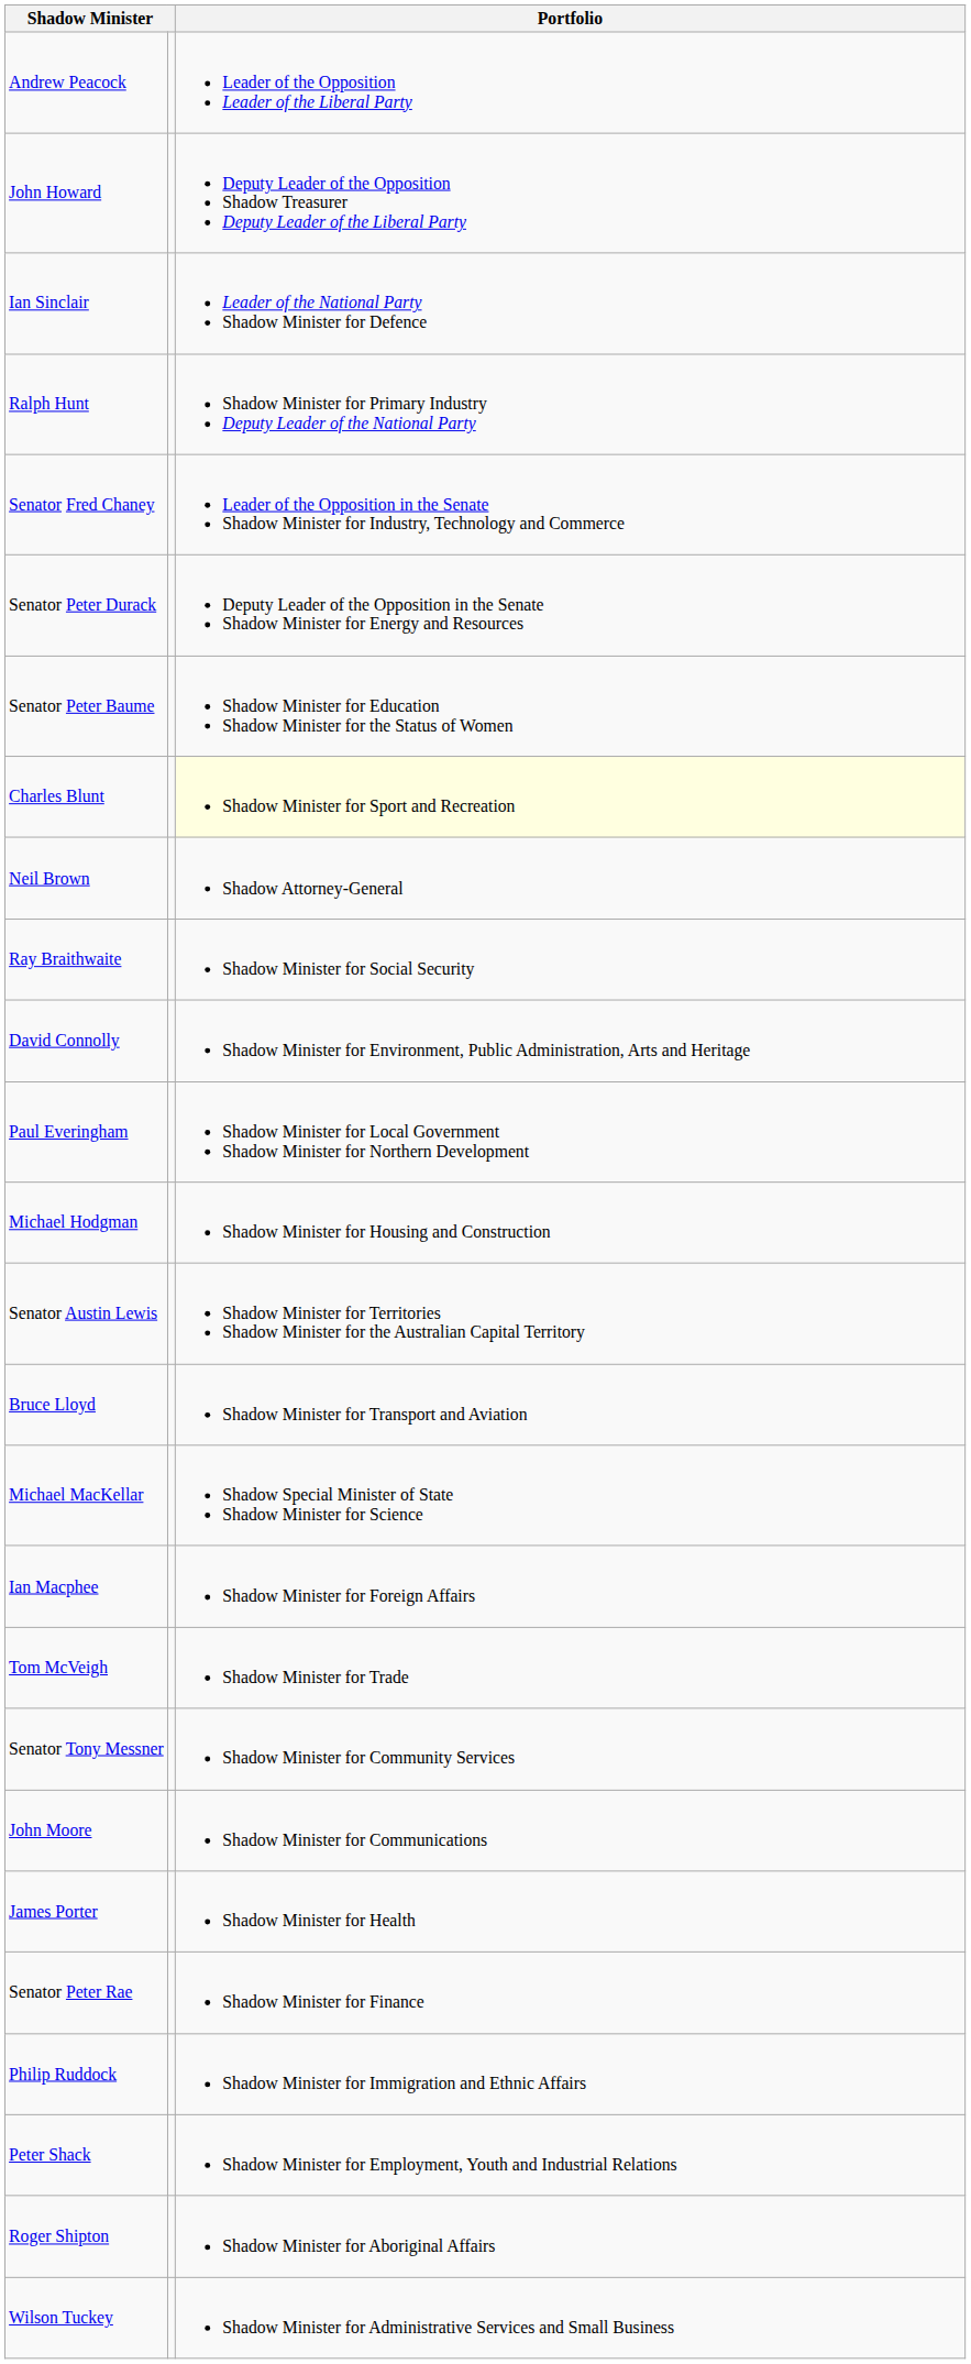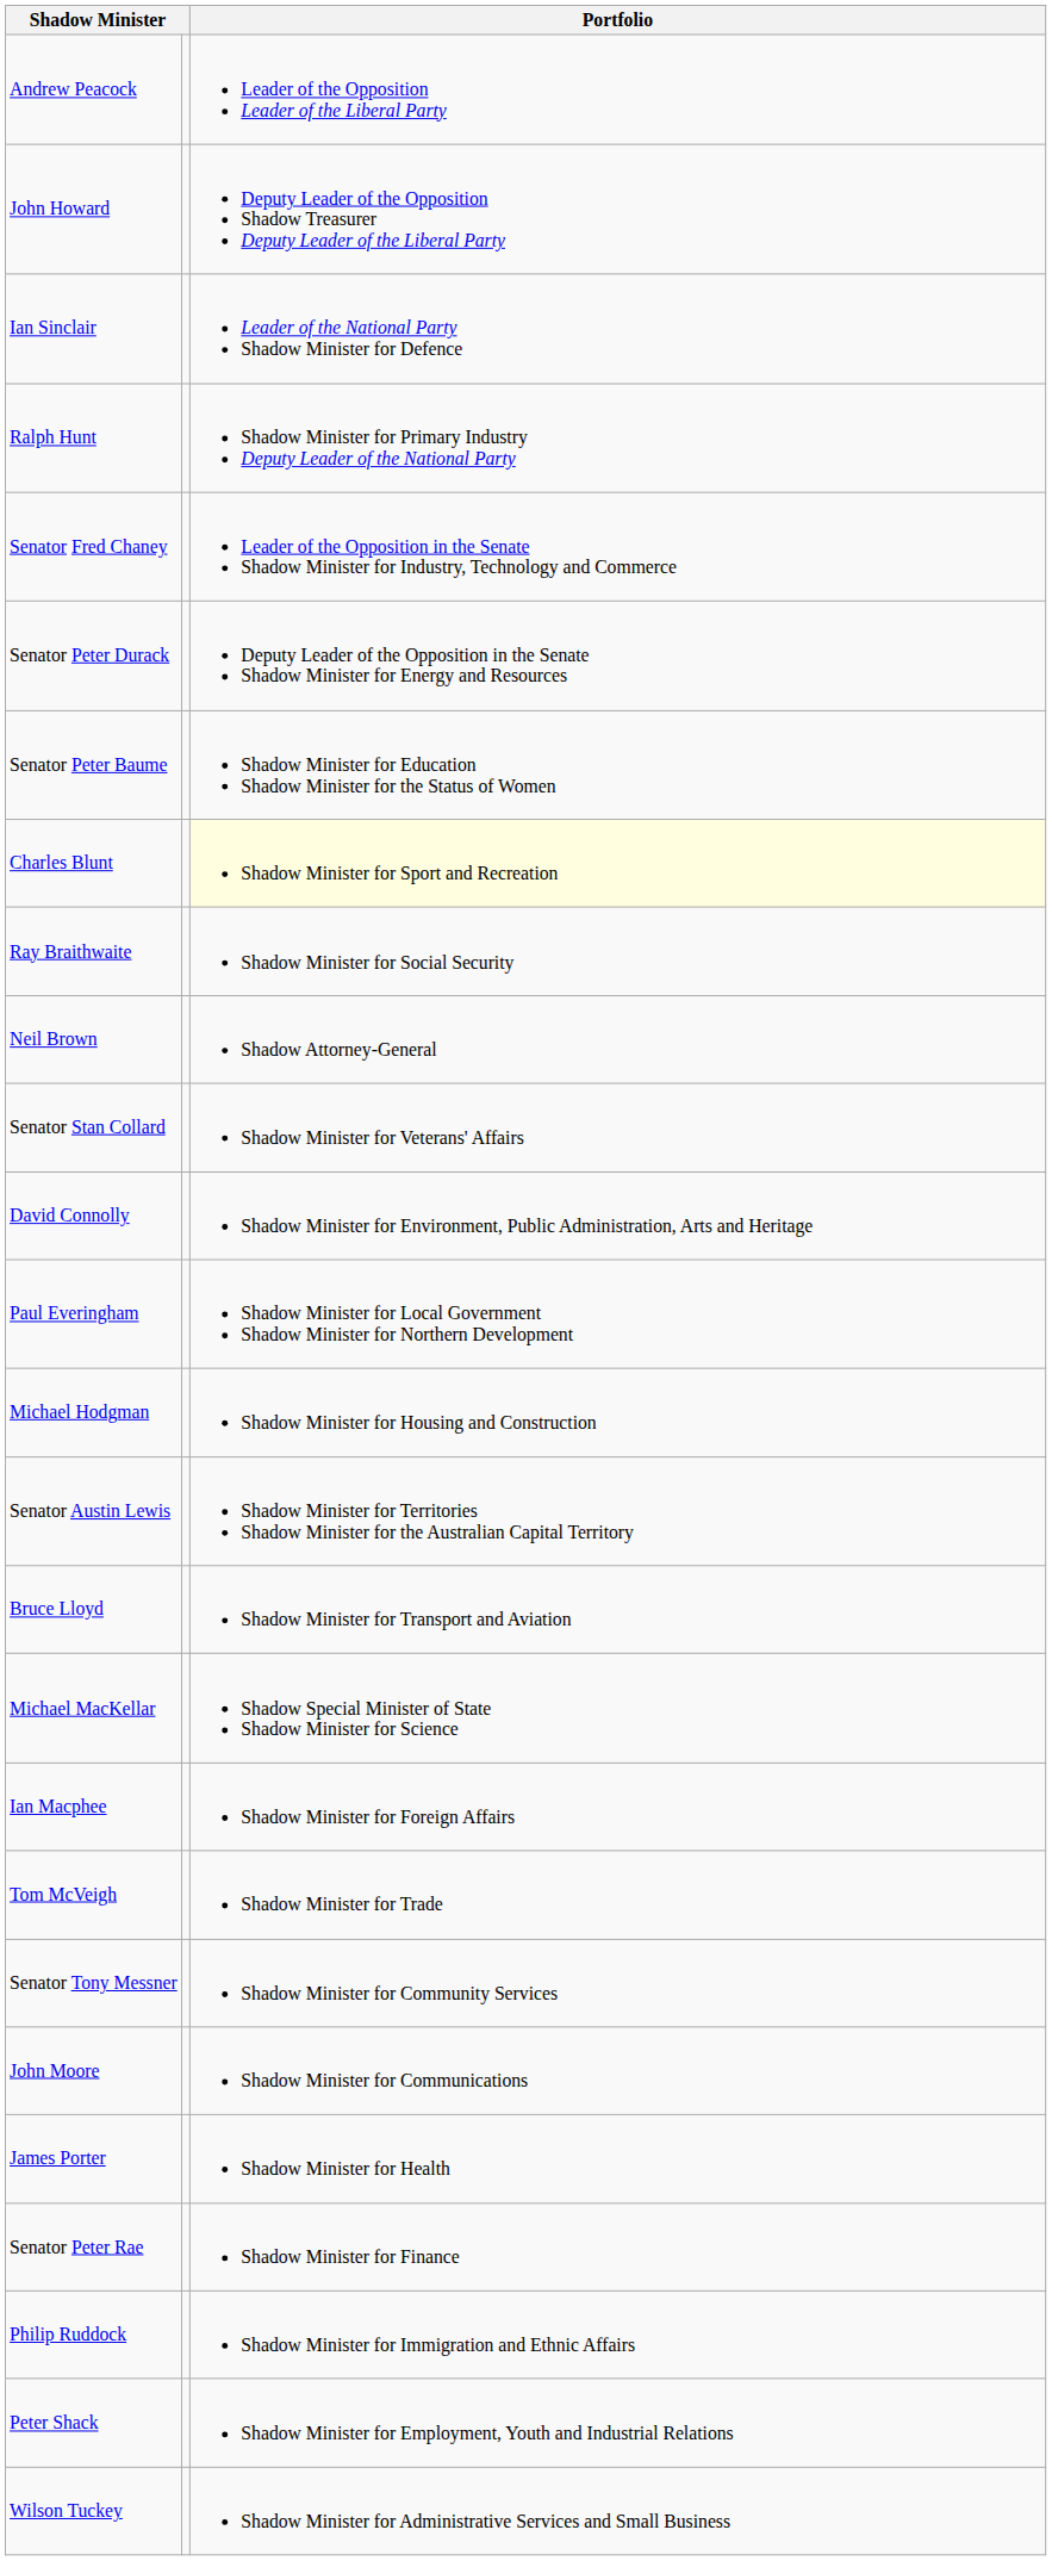 <table class="wikitable">
 <tr>
 <th width=80 colspan="2">Shadow Minister</th>
 <th width=725>Portfolio</th>
 </tr>
 <tr>
 <td><a href='#'>Andrew Peacock</a> </td>
 <td></td>
 <td><br><ul><li><a href='#'>Leader of the Opposition</a></li><li><a href='#'><em>Leader of the Liberal Party</em></a></li></ul></td>
 </tr>
 <tr>
 <td><a href='#'>John Howard</a> </td>
 <td></td>
 <td><br><ul><li><a href='#'>Deputy Leader of the Opposition</a></li><li>Shadow Treasurer</li><li><a href='#'><em>Deputy Leader of the Liberal Party</em></a></li></ul></td>
 </tr>
 <tr>
 <td><a href='#'>Ian Sinclair</a> </td>
 <td></td>
 <td><br><ul><li><a href='#'><em>Leader of the National Party</em></a></li><li>Shadow Minister for Defence</li></ul></td>
 </tr>
 <tr>
 <td><a href='#'>Ralph Hunt</a> </td>
 <td></td>
 <td><br><ul><li>Shadow Minister for Primary Industry</li><li><a href='#'><em>Deputy Leader of the National Party</em></a></li></ul></td>
 </tr>
 <tr>
 <td><a href='#'>Senator</a> <a href='#'>Fred Chaney</a></td>
 <td></td>
 <td><br><ul><li><a href='#'>Leader of the Opposition in the Senate</a></li><li>Shadow Minister for Industry, Technology and Commerce</li></ul></td>
 </tr>
 <tr>
 <td>Senator <a href='#'>Peter Durack</a></td>
 <td></td>
 <td><br><ul><li>Deputy Leader of the Opposition in the Senate</li><li>Shadow Minister for Energy and Resources</li></ul></td>
 </tr>
 <tr>
 <td>Senator <a href='#'>Peter Baume</a></td>
 <td></td>
 <td><br><ul><li>Shadow Minister for Education</li><li>Shadow Minister for the Status of Women</li></ul></td>
 </tr>
 <tr>
 <td><a href='#'>Charles Blunt</a> </td>
 <td></td>
 <td style="background: lightyellow;"><br><ul><li>Shadow Minister for Sport and Recreation</li></ul></td>
 </tr>
 <tr>
+<td><a href='#'>Ray Braithwaite</a> </td>
+<td></td>
+<td><br><ul><li>Shadow Minister for Social Security</li></ul></td>
+</tr>
+<tr>
 <td><a href='#'>Neil Brown</a> </td>
 <td></td>
 <td><br><ul><li>Shadow Attorney-General</li></ul></td>
 </tr>
 <tr>
-<td><a href='#'>Ray Braithwaite</a> </td>
+<td>Senator <a href='#'>Stan Collard</a></td>
 <td></td>
-<td><br><ul><li>Shadow Minister for Social Security</li></ul></td>
+<td><br><ul><li>Shadow Minister for Veterans' Affairs</li></ul></td>
 </tr>
 <tr>
 <td><a href='#'>David Connolly</a> </td>
 <td></td>
 <td><br><ul><li>Shadow Minister for Environment, Public Administration, Arts and Heritage</li></ul></td>
 </tr>
 <tr>
 <td><a href='#'>Paul Everingham</a> </td>
 <td></td>
 <td><br><ul><li>Shadow Minister for Local Government</li><li>Shadow Minister for Northern Development</li></ul></td>
 </tr>
 <tr>
 <td><a href='#'>Michael Hodgman</a> </td>
 <td></td>
 <td><br><ul><li>Shadow Minister for Housing and Construction</li></ul></td>
 </tr>
 <tr>
 <td>Senator <a href='#'>Austin Lewis</a></td>
 <td></td>
 <td><br><ul><li>Shadow Minister for Territories</li><li>Shadow Minister for the Australian Capital Territory</li></ul></td>
 </tr>
 <tr>
 <td><a href='#'>Bruce Lloyd</a> </td>
 <td></td>
 <td><br><ul><li>Shadow Minister for Transport and Aviation</li></ul></td>
 </tr>
 <tr>
 <td><a href='#'>Michael MacKellar</a> </td>
 <td></td>
 <td><br><ul><li>Shadow Special Minister of State</li><li>Shadow Minister for Science</li></ul></td>
 </tr>
 <tr>
 <td><a href='#'>Ian Macphee</a> </td>
 <td></td>
 <td><br><ul><li>Shadow Minister for Foreign Affairs</li></ul></td>
 </tr>
 <tr>
 <td><a href='#'>Tom McVeigh</a> </td>
 <td></td>
 <td><br><ul><li>Shadow Minister for Trade</li></ul></td>
 </tr>
 <tr>
 <td>Senator <a href='#'>Tony Messner</a></td>
 <td></td>
 <td><br><ul><li>Shadow Minister for Community Services</li></ul></td>
 </tr>
 <tr>
 <td><a href='#'>John Moore</a> </td>
 <td></td>
 <td><br><ul><li>Shadow Minister for Communications</li></ul></td>
 </tr>
 <tr>
 <td><a href='#'>James Porter</a> </td>
 <td></td>
 <td><br><ul><li>Shadow Minister for Health</li></ul></td>
 </tr>
 <tr>
 <td>Senator <a href='#'>Peter Rae</a></td>
 <td></td>
 <td><br><ul><li>Shadow Minister for Finance</li></ul></td>
 </tr>
 <tr>
 <td><a href='#'>Philip Ruddock</a> </td>
 <td></td>
 <td><br><ul><li>Shadow Minister for Immigration and Ethnic Affairs</li></ul></td>
 </tr>
 <tr>
 <td><a href='#'>Peter Shack</a> </td>
 <td></td>
 <td><br><ul><li>Shadow Minister for Employment, Youth and Industrial Relations</li></ul></td>
 </tr>
 <tr>
-<td><a href='#'>Roger Shipton</a> </td>
-<td></td>
-<td><br><ul><li>Shadow Minister for Aboriginal Affairs</li></ul></td>
-</tr>
-<tr>
 <td><a href='#'>Wilson Tuckey</a> </td>
 <td></td>
 <td><br><ul><li>Shadow Minister for Administrative Services and Small Business</li></ul></td>
 </tr>
 </table>
